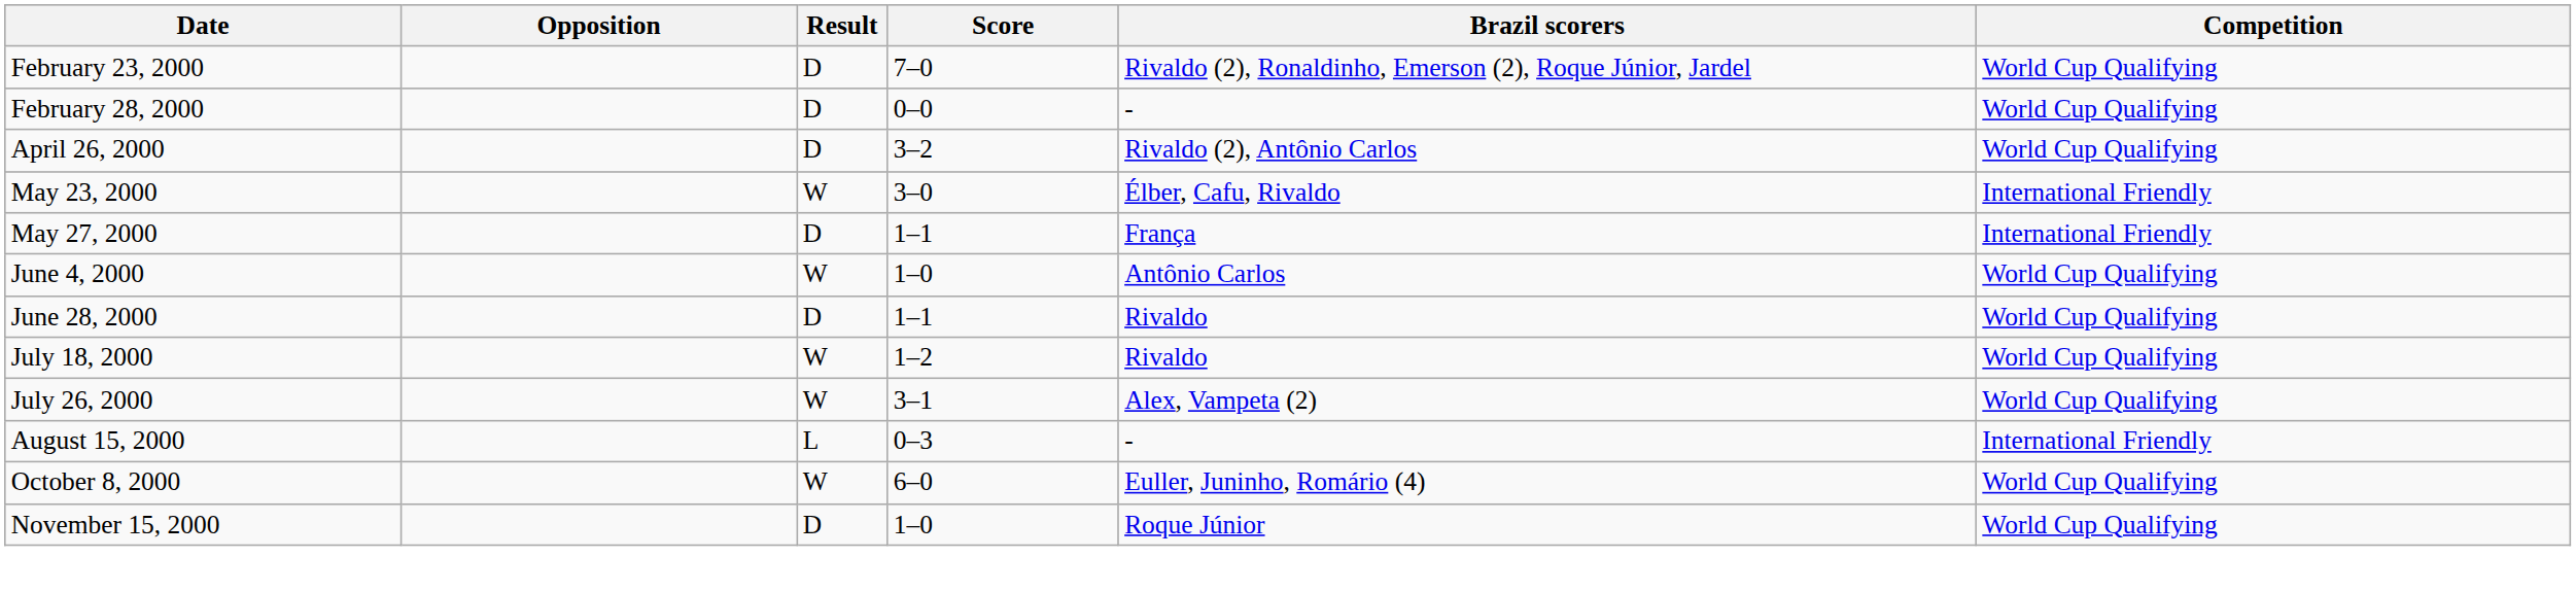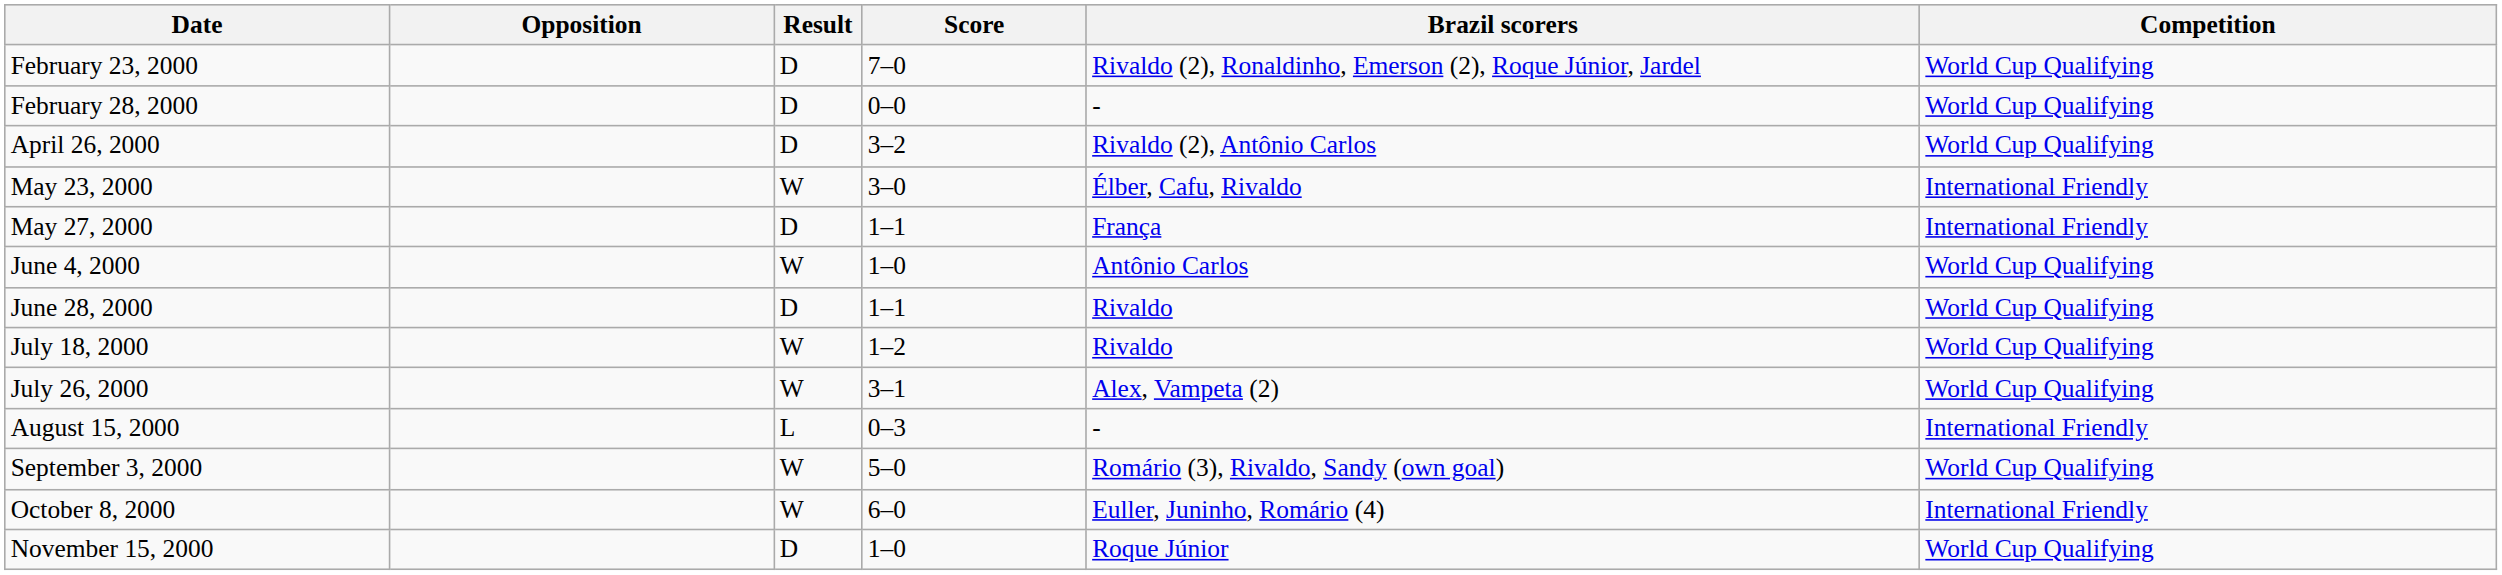 <table class="wikitable" style="text-align: left;">
 <tr>
 <th width=12%>Date</th>
 <th width=12%>Opposition</th>
 <th width=1%>Result</th>
 <th width=7%>Score</th>
 <th width=26%>Brazil scorers</th>
 <th width=18%>Competition</th>
 </tr>
 <tr>
 <td>February 23, 2000</td>
 <td></td>
 <td>D</td>
 <td>7–0</td>
 <td><a href='#'>Rivaldo</a> (2), <a href='#'>Ronaldinho</a>, <a href='#'>Emerson</a> (2), <a href='#'>Roque Júnior</a>, <a href='#'>Jardel</a></td>
 <td><a href='#'>World Cup Qualifying</a></td>
 </tr>
 <tr>
 <td>February 28, 2000</td>
 <td></td>
 <td>D</td>
 <td>0–0</td>
 <td>-</td>
 <td><a href='#'>World Cup Qualifying</a></td>
 </tr>
 <tr>
 <td>April 26, 2000</td>
 <td></td>
 <td>D</td>
 <td>3–2</td>
 <td><a href='#'>Rivaldo</a> (2), <a href='#'>Antônio Carlos</a></td>
 <td><a href='#'>World Cup Qualifying</a></td>
 </tr>
 <tr>
 <td>May 23, 2000</td>
 <td></td>
 <td>W</td>
 <td>3–0</td>
 <td><a href='#'>Élber</a>, <a href='#'>Cafu</a>, <a href='#'>Rivaldo</a></td>
 <td><a href='#'>International Friendly</a></td>
 </tr>
 <tr>
 <td>May 27, 2000</td>
 <td></td>
 <td>D</td>
 <td>1–1</td>
 <td><a href='#'>França</a></td>
 <td><a href='#'>International Friendly</a></td>
 </tr>
 <tr>
 <td>June 4, 2000</td>
 <td></td>
 <td>W</td>
 <td>1–0</td>
 <td><a href='#'>Antônio Carlos</a></td>
 <td><a href='#'>World Cup Qualifying</a></td>
 </tr>
 <tr>
 <td>June 28, 2000</td>
 <td></td>
 <td>D</td>
 <td>1–1</td>
 <td><a href='#'>Rivaldo</a></td>
 <td><a href='#'>World Cup Qualifying</a></td>
 </tr>
 <tr>
 <td>July 18, 2000</td>
 <td></td>
 <td>W</td>
 <td>1–2</td>
 <td><a href='#'>Rivaldo</a></td>
 <td><a href='#'>World Cup Qualifying</a></td>
 </tr>
 <tr>
 <td>July 26, 2000</td>
 <td></td>
 <td>W</td>
 <td>3–1</td>
 <td><a href='#'>Alex</a>, <a href='#'>Vampeta</a> (2)</td>
 <td><a href='#'>World Cup Qualifying</a></td>
 </tr>
 <tr>
 <td>August 15, 2000</td>
 <td></td>
 <td>L</td>
 <td>0–3</td>
 <td>-</td>
 <td><a href='#'>International Friendly</a></td>
 </tr>
 <tr>
+<td>September 3, 2000</td>
+<td></td>
+<td>W</td>
+<td>5–0</td>
+<td><a href='#'>Romário</a> (3), <a href='#'>Rivaldo</a>, <a href='#'>Sandy</a> (<a href='#'>own goal</a>)</td>
+<td><a href='#'>World Cup Qualifying</a></td>
+</tr>
+<tr>
 <td>October 8, 2000</td>
 <td></td>
 <td>W</td>
 <td>6–0</td>
 <td><a href='#'>Euller</a>, <a href='#'>Juninho</a>, <a href='#'>Romário</a> (4)</td>
-<td><a href='#'>World Cup Qualifying</a></td>
+<td><a href='#'>International Friendly</a></td>
 </tr>
 <tr>
 <td>November 15, 2000</td>
 <td></td>
 <td>D</td>
 <td>1–0</td>
 <td><a href='#'>Roque Júnior</a></td>
 <td><a href='#'>World Cup Qualifying</a></td>
 </tr>
 </table>
